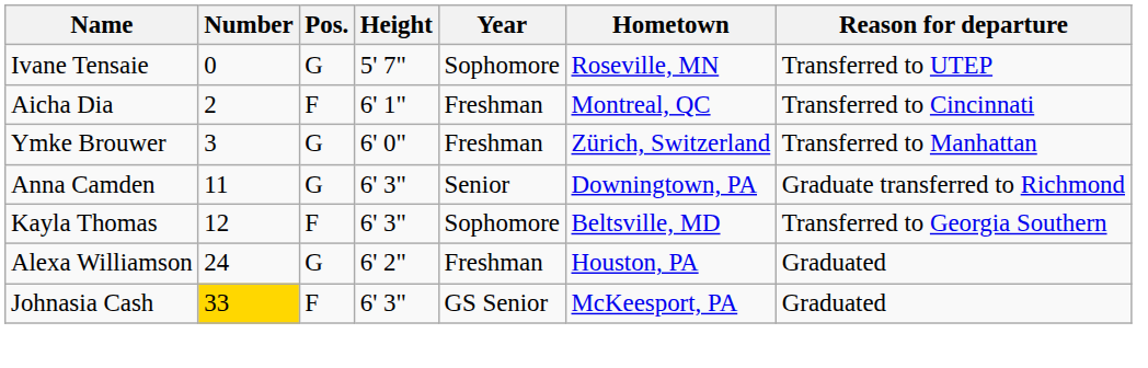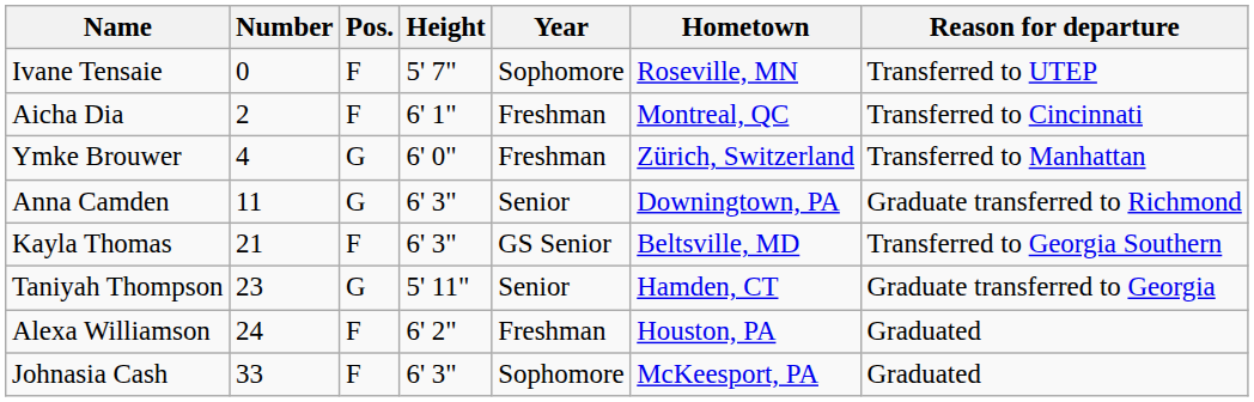 <table class="wikitable sortable" border="1">
 <tr>
 <th>Name</th>
 <th>Number</th>
 <th>Pos.</th>
 <th>Height</th>
 <th>Year</th>
 <th>Hometown</th>
 <th class="unsortable">Reason for departure</th>
 </tr>
 <tr>
 <td>Ivane Tensaie</td>
 <td>0</td>
-<td>G</td>
+<td>F</td>
 <td>5' 7"</td>
 <td>Sophomore</td>
 <td><a href='#'>Roseville, MN</a></td>
 <td>Transferred to <a href='#'>UTEP</a></td>
 </tr>
 <tr>
 <td>Aicha Dia</td>
 <td>2</td>
 <td>F</td>
 <td>6' 1"</td>
 <td>Freshman</td>
 <td><a href='#'>Montreal, QC</a></td>
 <td>Transferred to <a href='#'>Cincinnati</a></td>
 </tr>
 <tr>
 <td>Ymke Brouwer</td>
-<td>3</td>
+<td>4</td>
 <td>G</td>
 <td>6' 0"</td>
 <td> Freshman</td>
 <td><a href='#'>Zürich, Switzerland</a></td>
 <td>Transferred to <a href='#'>Manhattan</a></td>
 </tr>
 <tr>
 <td>Anna Camden</td>
 <td>11</td>
 <td>G</td>
 <td>6' 3"</td>
 <td>Senior</td>
 <td><a href='#'>Downingtown, PA</a></td>
 <td>Graduate transferred to <a href='#'>Richmond</a></td>
 </tr>
 <tr>
 <td>Kayla Thomas</td>
-<td>12</td>
+<td>21</td>
 <td>F</td>
 <td>6' 3"</td>
-<td>Sophomore</td>
+<td>GS Senior</td>
 <td><a href='#'>Beltsville, MD</a></td>
 <td>Transferred to <a href='#'>Georgia Southern</a></td>
 </tr>
 <tr>
+<td>Taniyah Thompson</td>
+<td>23</td>
+<td>G</td>
+<td>5' 11"</td>
+<td>Senior</td>
+<td><a href='#'>Hamden, CT</a></td>
+<td>Graduate transferred to <a href='#'>Georgia</a></td>
+</tr>
+<tr>
 <td>Alexa Williamson</td>
 <td>24</td>
-<td>G</td>
+<td>F</td>
 <td>6' 2"</td>
 <td>Freshman</td>
 <td><a href='#'>Houston, PA</a></td>
 <td>Graduated</td>
 </tr>
 <tr>
 <td>Johnasia Cash</td>
-<td style="background: gold;">33</td>
+<td>33</td>
 <td>F</td>
 <td>6' 3"</td>
-<td>GS Senior</td>
+<td>Sophomore</td>
 <td><a href='#'>McKeesport, PA</a></td>
 <td>Graduated</td>
 </tr>
 </table>
